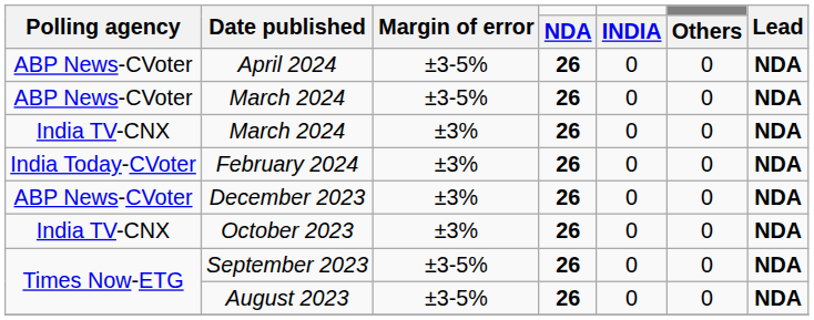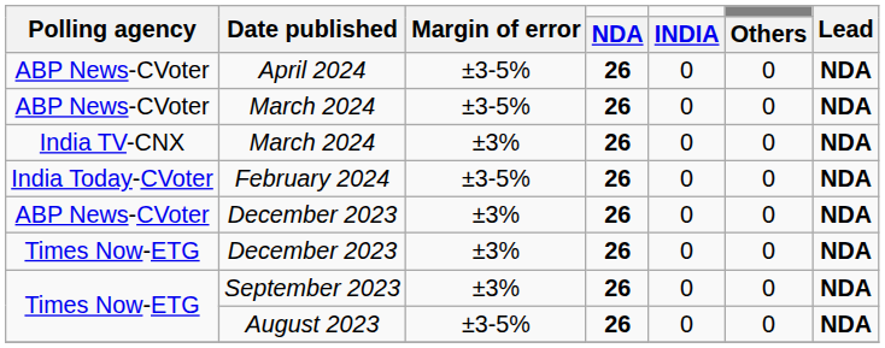 <table class="wikitable sortable" style="text-align:center;font-size:95%;line-height:16px">
 <tr>
 <th rowspan="2">Polling agency</th>
 <th rowspan="2">Date published</th>
 <th rowspan="2">Margin of error</th>
 <td bgcolor=></td>
 <td bgcolor=></td>
 <td bgcolor=grey></td>
 <th rowspan="2">Lead</th>
 </tr>
 <tr>
 <th><a href='#'>NDA</a></th>
 <th><a href='#'>INDIA</a></th>
 <th>Others</th>
 </tr>
 <tr>
 <td><a href='#'>ABP News</a>-CVoter</td>
 <td><em>April 2024</em></td>
 <td>±3-5%</td>
 <td bgcolor=><strong>26</strong></td>
 <td>0</td>
 <td>0</td>
 <td bgcolor=><strong>NDA</strong></td>
 </tr>
 <tr>
 <td><a href='#'>ABP News</a>-CVoter</td>
 <td><em>March 2024</em></td>
 <td>±3-5%</td>
 <td bgcolor=><strong>26</strong></td>
 <td>0</td>
 <td>0</td>
 <td bgcolor=><strong>NDA</strong></td>
 </tr>
 <tr>
 <td><a href='#'>India TV</a>-CNX</td>
 <td><em>March 2024</em></td>
 <td>±3%</td>
 <td bgcolor=><strong>26</strong></td>
 <td>0</td>
 <td>0</td>
 <td bgcolor=><strong>NDA</strong></td>
 </tr>
 <tr>
 <td><a href='#'>India Today</a>-<a href='#'>CVoter</a></td>
 <td><em>February 2024</em></td>
-<td>±3%</td>
+<td>±3-5%</td>
 <td bgcolor=><strong>26</strong></td>
 <td>0</td>
 <td>0</td>
 <td bgcolor=><strong>NDA</strong></td>
 </tr>
 <tr>
 <td><a href='#'>ABP News</a>-<a href='#'>CVoter</a></td>
 <td><em>December 2023</em></td>
 <td>±3%</td>
 <td bgcolor=><strong>26</strong></td>
 <td>0</td>
 <td>0</td>
 <td bgcolor=><strong>NDA</strong></td>
 </tr>
 <tr>
-<td><a href='#'>India TV</a>-CNX</td>
-<td><em>October 2023</em></td>
+<td><a href='#'>Times Now</a>-<a href='#'>ETG</a></td>
+<td><em>December 2023</em></td>
 <td>±3%</td>
 <td bgcolor=><strong>26</strong></td>
 <td>0</td>
 <td>0</td>
 <td bgcolor=><strong>NDA</strong></td>
 </tr>
 <tr>
 <td rowspan="2"><a href='#'>Times Now</a>-<a href='#'>ETG</a></td>
 <td><em>September 2023</em></td>
-<td>±3-5%</td>
+<td>±3%</td>
 <td bgcolor=><strong>26</strong></td>
 <td>0</td>
 <td>0</td>
 <td bgcolor=><strong>NDA</strong></td>
 </tr>
 <tr>
 <td><em>August 2023</em></td>
 <td>±3-5%</td>
 <td bgcolor=><strong>26</strong></td>
 <td>0</td>
 <td>0</td>
 <td bgcolor=><strong>NDA</strong></td>
 </tr>
 <tr>
 </tr>
 </table>
